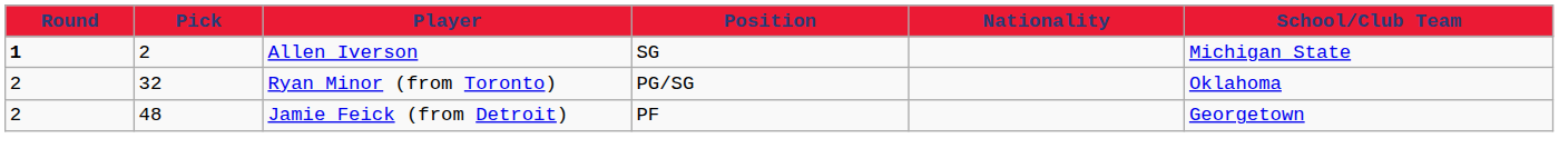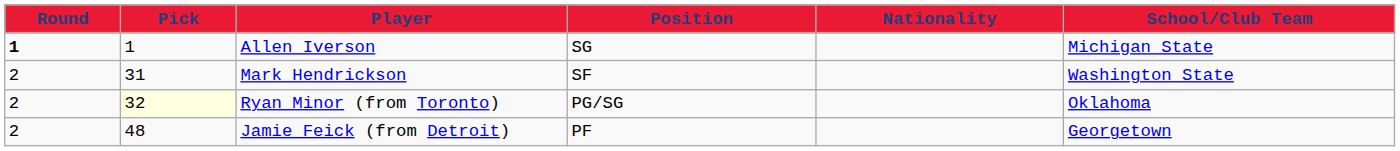 <table class="wikitable sortable sortable">
 <tr>
 <th style="background:#EB1A34;color:#243D7B;" width="7%">Round</th>
 <th style="background:#EB1A34;color:#243D7B;" width="7%">Pick</th>
 <th style="background:#EB1A34;color:#243D7B;" width="20%">Player</th>
 <th style="background:#EB1A34;color:#243D7B;" width="15%">Position</th>
 <th style="background:#EB1A34;color:#243D7B;" width="15%">Nationality</th>
 <th style="background:#EB1A34;color:#243D7B;" width="20%">School/Club Team</th>
 </tr>
 <tr>
 </tr>
 <tr>
 <td><strong>1</strong></td>
-<td>2</td>
+<td>1</td>
 <td><a href='#'>Allen Iverson</a></td>
 <td>SG</td>
 <td></td>
 <td><a href='#'>Michigan State</a></td>
 </tr>
 <tr>
 <td>2</td>
-<td>32</td>
+<td>31</td>
+<td><a href='#'>Mark Hendrickson</a></td>
+<td>SF</td>
+<td></td>
+<td><a href='#'>Washington State</a></td>
+</tr>
+<tr>
+<td>2</td>
+<td style="background: lightyellow;">32</td>
 <td><a href='#'>Ryan Minor</a> (from <a href='#'>Toronto</a>)</td>
 <td>PG/SG</td>
 <td></td>
 <td><a href='#'>Oklahoma</a></td>
 </tr>
 <tr>
 <td>2</td>
 <td>48</td>
 <td><a href='#'>Jamie Feick</a> (from <a href='#'>Detroit</a>)</td>
 <td>PF</td>
 <td></td>
 <td><a href='#'>Georgetown</a></td>
 </tr>
 </table>
